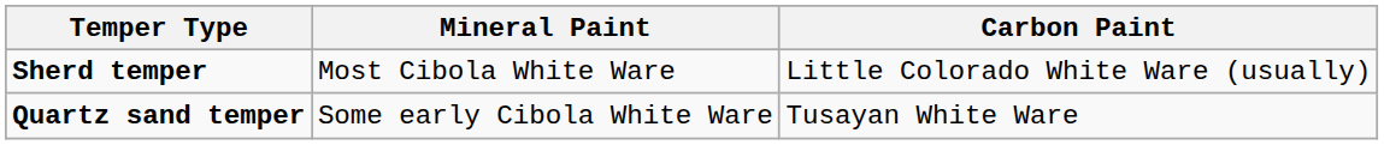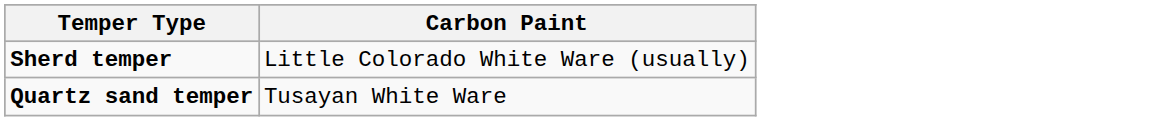 <table class="wikitable">
 <tr>
 <th>Temper Type</th>
-<th>Mineral Paint</th>
 <th>Carbon Paint</th>
 </tr>
 <tr>
 <td><strong>Sherd temper</strong></td>
-<td>Most Cibola White Ware</td>
 <td>Little Colorado White Ware (usually)</td>
 </tr>
 <tr>
 <td><strong>Quartz sand temper</strong></td>
-<td>Some early Cibola White Ware</td>
 <td>Tusayan White Ware</td>
 </tr>
 </table>
